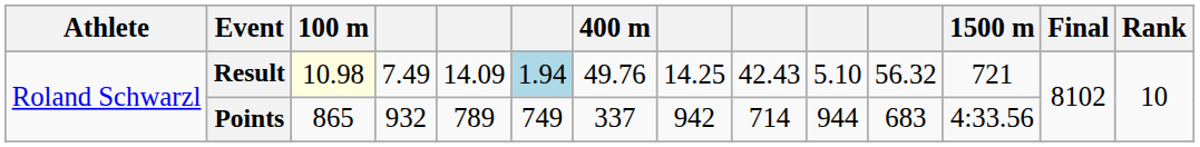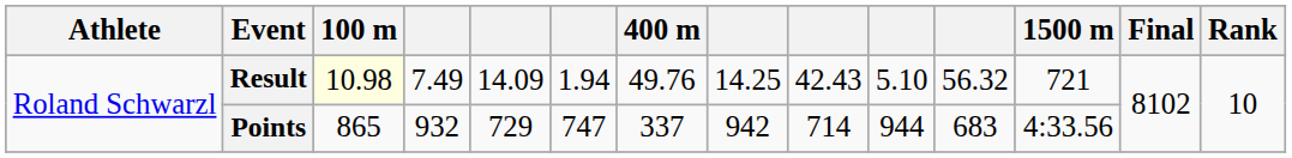 <table class="wikitable" style="font-size:90%; text-align: center">
 <tr>
 <th>Athlete</th>
 <th>Event</th>
 <th>100 m</th>
 <th></th>
 <th></th>
 <th></th>
 <th>400 m</th>
 <th></th>
 <th></th>
 <th></th>
 <th></th>
 <th>1500 m</th>
 <th>Final</th>
 <th>Rank</th>
 </tr>
 <tr align=center>
 <td align=left rowspan=2><a href='#'>Roland Schwarzl</a></td>
 <th style="font-size:95%">Result</th>
 <td style="background: lightyellow;">10.98</td>
 <td>7.49</td>
 <td>14.09</td>
-<td style="background: lightblue;">1.94</td>
+<td>1.94</td>
 <td>49.76</td>
 <td>14.25</td>
 <td>42.43</td>
 <td>5.10</td>
 <td>56.32</td>
 <td>721</td>
 <td rowspan=2>8102</td>
 <td rowspan=2>10</td>
 </tr>
 <tr align=center>
 <th style="font-size:95%">Points</th>
 <td>865</td>
 <td>932</td>
-<td>789</td>
-<td>749</td>
+<td>729</td>
+<td>747</td>
 <td>337</td>
 <td>942</td>
 <td>714</td>
 <td>944</td>
 <td>683</td>
 <td>4:33.56</td>
 </tr>
 </table>
